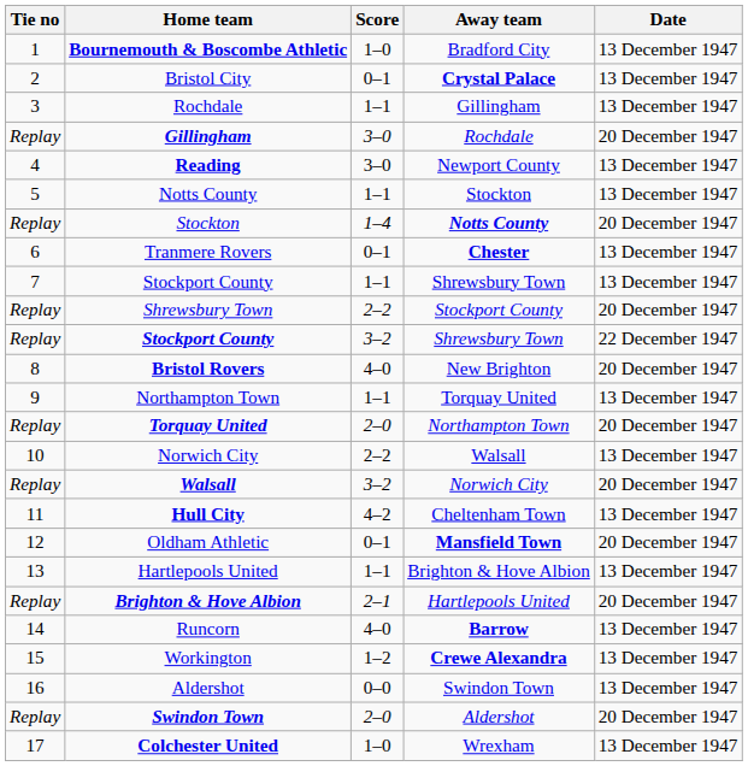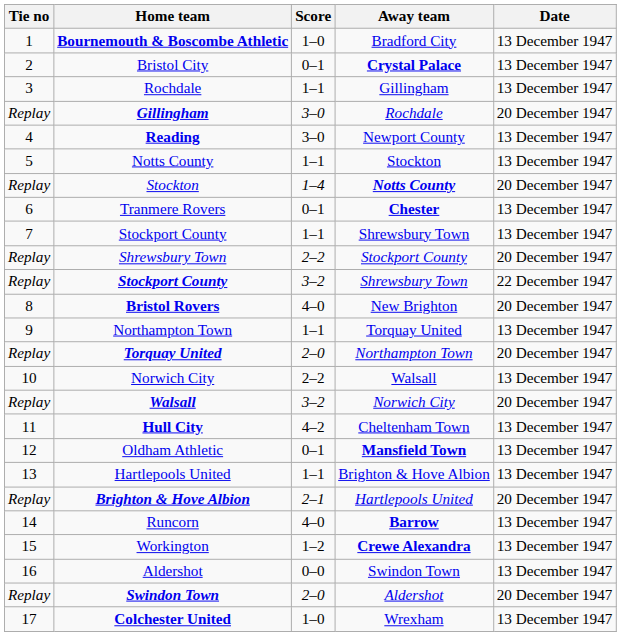 <table class="wikitable" style="text-align: center">
 <tr>
 <th>Tie no</th>
 <th>Home team</th>
 <th>Score</th>
 <th>Away team</th>
 <th>Date</th>
 </tr>
 <tr>
 <td>1</td>
 <td><strong><a href='#'>Bournemouth & Boscombe Athletic</a></strong></td>
 <td>1–0</td>
 <td><a href='#'>Bradford City</a></td>
 <td>13 December 1947</td>
 </tr>
 <tr>
 <td>2</td>
 <td><a href='#'>Bristol City</a></td>
 <td>0–1</td>
 <td><strong><a href='#'>Crystal Palace</a></strong></td>
 <td>13 December 1947</td>
 </tr>
 <tr>
 <td>3</td>
 <td><a href='#'>Rochdale</a></td>
 <td>1–1</td>
 <td><a href='#'>Gillingham</a></td>
 <td>13 December 1947</td>
 </tr>
 <tr>
 <td><em>Replay</em></td>
 <td><strong><em><a href='#'>Gillingham</a></em></strong></td>
 <td><em>3–0</em></td>
 <td><em><a href='#'>Rochdale</a></em></td>
 <td>20 December 1947</td>
 </tr>
 <tr>
 <td>4</td>
 <td><strong><a href='#'>Reading</a></strong></td>
 <td>3–0</td>
 <td><a href='#'>Newport County</a></td>
 <td>13 December 1947</td>
 </tr>
 <tr>
 <td>5</td>
 <td><a href='#'>Notts County</a></td>
 <td>1–1</td>
 <td><a href='#'>Stockton</a></td>
 <td>13 December 1947</td>
 </tr>
 <tr>
 <td><em>Replay</em></td>
 <td><em><a href='#'>Stockton</a></em></td>
 <td><em>1–4</em></td>
 <td><strong><em><a href='#'>Notts County</a></em></strong></td>
 <td>20 December 1947</td>
 </tr>
 <tr>
 <td>6</td>
 <td><a href='#'>Tranmere Rovers</a></td>
 <td>0–1</td>
 <td><strong><a href='#'>Chester</a></strong></td>
 <td>13 December 1947</td>
 </tr>
 <tr>
 <td>7</td>
 <td><a href='#'>Stockport County</a></td>
 <td>1–1</td>
 <td><a href='#'>Shrewsbury Town</a></td>
 <td>13 December 1947</td>
 </tr>
 <tr>
 <td><em>Replay</em></td>
 <td><em><a href='#'>Shrewsbury Town</a></em></td>
 <td><em>2–2</em></td>
 <td><em><a href='#'>Stockport County</a></em></td>
 <td>20 December 1947</td>
 </tr>
 <tr>
 <td><em>Replay</em></td>
 <td><strong><em><a href='#'>Stockport County</a></em></strong></td>
 <td><em>3–2</em></td>
 <td><em><a href='#'>Shrewsbury Town</a></em></td>
 <td>22 December 1947</td>
 </tr>
 <tr>
 <td>8</td>
 <td><strong><a href='#'>Bristol Rovers</a></strong></td>
 <td>4–0</td>
 <td><a href='#'>New Brighton</a></td>
 <td>20 December 1947</td>
 </tr>
 <tr>
 <td>9</td>
 <td><a href='#'>Northampton Town</a></td>
 <td>1–1</td>
 <td><a href='#'>Torquay United</a></td>
 <td>13 December 1947</td>
 </tr>
 <tr>
 <td><em>Replay</em></td>
 <td><strong><em><a href='#'>Torquay United</a></em></strong></td>
 <td><em>2–0</em></td>
 <td><em><a href='#'>Northampton Town</a></em></td>
 <td>20 December 1947</td>
 </tr>
 <tr>
 <td>10</td>
 <td><a href='#'>Norwich City</a></td>
 <td>2–2</td>
 <td><a href='#'>Walsall</a></td>
 <td>13 December 1947</td>
 </tr>
 <tr>
 <td><em>Replay</em></td>
 <td><strong><em><a href='#'>Walsall</a></em></strong></td>
 <td><em>3–2</em></td>
 <td><em><a href='#'>Norwich City</a></em></td>
 <td>20 December 1947</td>
 </tr>
 <tr>
 <td>11</td>
 <td><strong><a href='#'>Hull City</a></strong></td>
 <td>4–2</td>
 <td><a href='#'>Cheltenham Town</a></td>
 <td>13 December 1947</td>
 </tr>
 <tr>
 <td>12</td>
 <td><a href='#'>Oldham Athletic</a></td>
 <td>0–1</td>
 <td><strong><a href='#'>Mansfield Town</a></strong></td>
-<td>20 December 1947</td>
+<td>13 December 1947</td>
 </tr>
 <tr>
 <td>13</td>
 <td><a href='#'>Hartlepools United</a></td>
 <td>1–1</td>
 <td><a href='#'>Brighton & Hove Albion</a></td>
 <td>13 December 1947</td>
 </tr>
 <tr>
 <td><em>Replay</em></td>
 <td><strong><em><a href='#'>Brighton & Hove Albion</a></em></strong></td>
 <td><em>2–1</em></td>
 <td><em><a href='#'>Hartlepools United</a></em></td>
 <td>20 December 1947</td>
 </tr>
 <tr>
 <td>14</td>
 <td><a href='#'>Runcorn</a></td>
 <td>4–0</td>
 <td><strong><a href='#'>Barrow</a></strong></td>
 <td>13 December 1947</td>
 </tr>
 <tr>
 <td>15</td>
 <td><a href='#'>Workington</a></td>
 <td>1–2</td>
 <td><strong><a href='#'>Crewe Alexandra</a></strong></td>
 <td>13 December 1947</td>
 </tr>
 <tr>
 <td>16</td>
 <td><a href='#'>Aldershot</a></td>
 <td>0–0</td>
 <td><a href='#'>Swindon Town</a></td>
 <td>13 December 1947</td>
 </tr>
 <tr>
 <td><em>Replay</em></td>
 <td><strong><em><a href='#'>Swindon Town</a></em></strong></td>
 <td><em>2–0</em></td>
 <td><em><a href='#'>Aldershot</a></em></td>
 <td>20 December 1947</td>
 </tr>
 <tr>
 <td>17</td>
 <td><strong><a href='#'>Colchester United</a></strong></td>
 <td>1–0</td>
 <td><a href='#'>Wrexham</a></td>
 <td>13 December 1947</td>
 </tr>
 </table>
